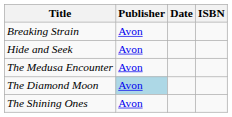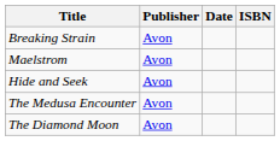 <table class="wikitable">
 <tr>
 <th>Title</th>
 <th>Publisher</th>
 <th>Date</th>
 <th>ISBN</th>
 </tr>
 <tr>
 <td><em>Breaking Strain</em></td>
+<td><a href='#'>Avon</a></td>
+<td></td>
+<td></td>
+</tr>
+<tr>
+<td><em>Maelstrom</em></td>
 <td><a href='#'>Avon</a></td>
 <td></td>
 <td></td>
 </tr>
 <tr>
 <td><em>Hide and Seek</em></td>
 <td><a href='#'>Avon</a></td>
 <td></td>
 <td></td>
 </tr>
 <tr>
 <td><em>The Medusa Encounter</em></td>
 <td><a href='#'>Avon</a></td>
 <td></td>
 <td></td>
 </tr>
 <tr>
 <td><em>The Diamond Moon</em></td>
-<td style="background: lightblue;"><a href='#'>Avon</a></td>
-<td></td>
-<td></td>
-</tr>
-<tr>
-<td><em>The Shining Ones</em></td>
 <td><a href='#'>Avon</a></td>
 <td></td>
 <td></td>
 </tr>
 </table>
